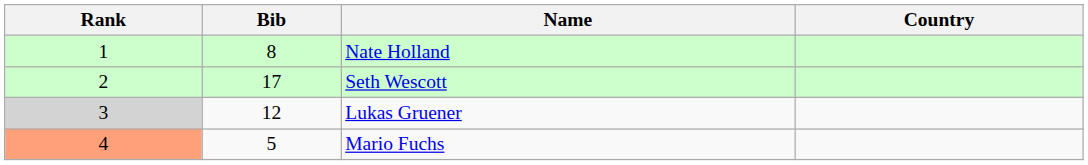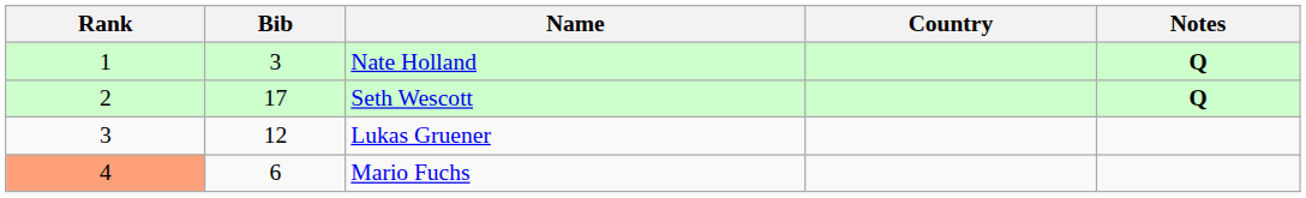 <table class="wikitable" style="text-align:center;" width=70%>
 <tr>
 <th>Rank</th>
 <th>Bib</th>
 <th>Name</th>
 <th>Country</th>
+<th>Notes</th>
 </tr>
 <tr bgcolor="#ccffcc">
 <td>1</td>
-<td>8</td>
+<td>3</td>
 <td align=left><a href='#'>Nate Holland</a></td>
 <td align=left></td>
+<td><strong> Q</strong></td>
 </tr>
 <tr bgcolor="#ccffcc">
 <td>2</td>
 <td>17</td>
 <td align=left><a href='#'>Seth Wescott</a></td>
 <td align=left></td>
+<td><strong> Q</strong></td>
 </tr>
 <tr>
-<td style="background: lightgrey;">3</td>
+<td>3</td>
 <td>12</td>
 <td align=left><a href='#'>Lukas Gruener</a></td>
 <td align=left></td>
+<td></td>
 </tr>
 <tr>
 <td style="background: lightsalmon;">4</td>
-<td>5</td>
+<td>6</td>
 <td align=left><a href='#'>Mario Fuchs</a></td>
 <td align=left></td>
+<td></td>
 </tr>
 </table>
